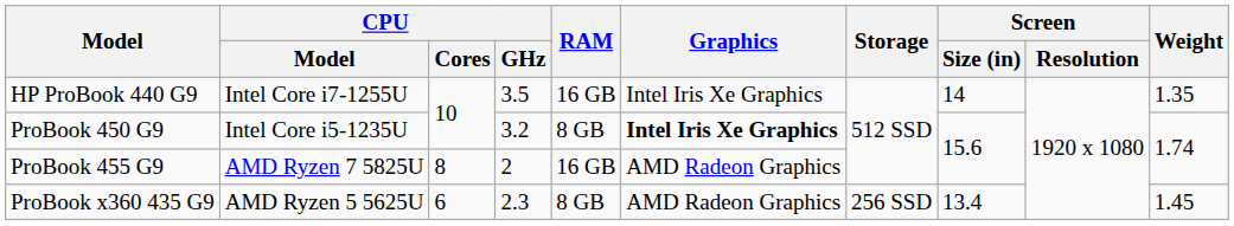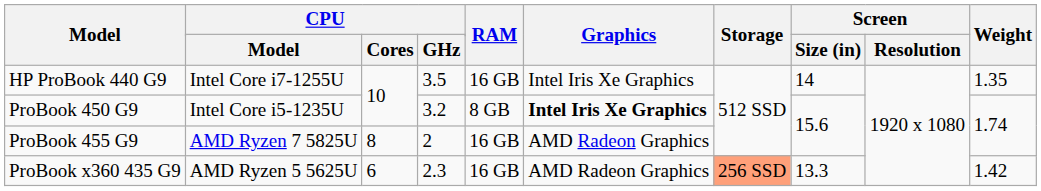 <table class="wikitable">
 <tr>
 <th rowspan="3">Model</th>
 <th colspan="3" rowspan="2"><a href='#'>CPU</a></th>
 <th rowspan="3"><a href='#'>RAM</a></th>
 <th rowspan="3"><a href='#'>Graphics</a></th>
 <th rowspan="3">Storage</th>
 <th colspan="2">Screen</th>
 <th rowspan="3">Weight</th>
 </tr>
 <tr>
 <th rowspan="2">Size (in)</th>
 <th rowspan="2">Resolution</th>
 </tr>
 <tr>
 <th>Model</th>
 <th>Cores</th>
 <th>GHz</th>
 </tr>
 <tr>
 <td>HP ProBook 440 G9</td>
 <td>Intel Core i7-1255U</td>
 <td rowspan="2">10</td>
 <td>3.5</td>
 <td>16 GB</td>
 <td>Intel Iris Xe Graphics</td>
 <td rowspan="3">512 SSD</td>
 <td>14</td>
 <td rowspan="4">1920 x 1080</td>
 <td>1.35</td>
 </tr>
 <tr>
 <td>ProBook 450 G9</td>
 <td>Intel Core i5-1235U</td>
 <td>3.2</td>
 <td>8 GB</td>
 <td><strong>Intel Iris Xe Graphics</strong></td>
 <td rowspan="2">15.6</td>
 <td rowspan="2">1.74</td>
 </tr>
 <tr>
 <td>ProBook 455 G9</td>
 <td><a href='#'>AMD Ryzen</a> 7 5825U</td>
 <td>8</td>
 <td>2</td>
 <td>16 GB</td>
 <td>AMD <a href='#'>Radeon</a> Graphics</td>
 </tr>
 <tr>
 <td>ProBook x360 435 G9</td>
 <td>AMD Ryzen 5 5625U</td>
 <td>6</td>
 <td>2.3</td>
-<td>8 GB</td>
+<td>16 GB</td>
 <td>AMD Radeon Graphics</td>
-<td>256 SSD</td>
-<td>13.4</td>
-<td>1.45</td>
+<td style="background: lightsalmon;">256 SSD</td>
+<td>13.3</td>
+<td>1.42</td>
 </tr>
 </table>
